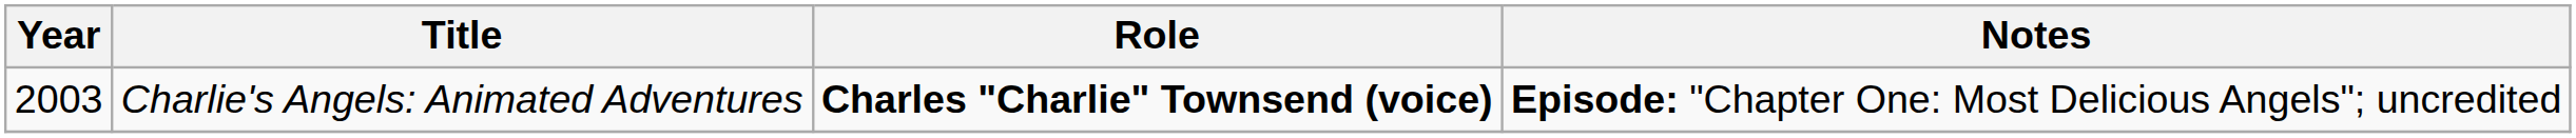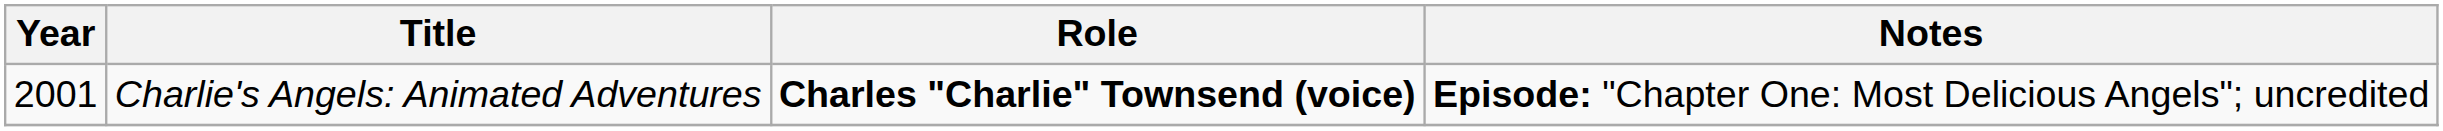 <table class="wikitable sortable">
 <tr>
 <th>Year</th>
 <th>Title</th>
 <th>Role</th>
 <th class="unsortable">Notes</th>
 </tr>
 <tr>
-<td>2003</td>
+<td>2001</td>
 <td><em>Charlie's Angels: Animated Adventures</em></td>
 <td><strong>Charles "Charlie" Townsend (voice)</strong></td>
 <td><strong>Episode:</strong> "Chapter One: Most Delicious Angels"; uncredited</td>
 </tr>
 <tr>
 </tr>
 </table>
